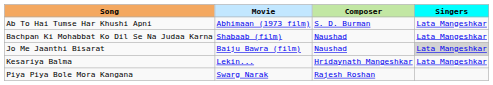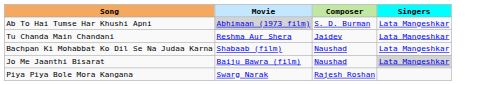 <table class="wikitable sortable">
 <tr>
 <th style="background:#f4a860">Song</th>
 <th style="background:#c2e7ff">Movie</th>
 <th style="background:#c2e7a3">Composer</th>
 <th style="background:#00ffff">Singers</th>
 </tr>
 <tr>
 <td>Ab To Hai Tumse Har Khushi Apni</td>
-<td><a href='#'>Abhimaan (1973 film)</a></td>
+<td style="background: lightgrey;"><a href='#'>Abhimaan (1973 film)</a></td>
 <td><a href='#'>S. D. Burman</a></td>
+<td><a href='#'>Lata Mangeshkar</a></td>
+</tr>
+<tr>
+<td>Tu Chanda Main Chandani</td>
+<td><a href='#'>Reshma Aur Shera</a></td>
+<td><a href='#'>Jaidev</a></td>
 <td><a href='#'>Lata Mangeshkar</a></td>
 </tr>
 <tr>
 <td>Bachpan Ki Mohabbat Ko Dil Se Na Judaa Karna</td>
 <td><a href='#'>Shabaab (film)</a></td>
 <td><a href='#'>Naushad</a></td>
 <td><a href='#'>Lata Mangeshkar</a></td>
 </tr>
 <tr>
 <td>Jo Me Jaanthi Bisarat</td>
 <td><a href='#'>Baiju Bawra (film)</a></td>
 <td><a href='#'>Naushad</a></td>
 <td style="background: lightgrey;"><a href='#'>Lata Mangeshkar</a></td>
 </tr>
 <tr>
-<td>Kesariya Balma</td>
-<td><a href='#'>Lekin...</a></td>
-<td><a href='#'>Hridaynath Mangeshkar</a></td>
-<td><a href='#'>Lata Mangeshkar</a></td>
-</tr>
-<tr>
 <td>Piya Piya Bole Mora Kangana</td>
 <td><a href='#'>Swarg Narak</a></td>
 <td><a href='#'>Rajesh Roshan</a></td>
 <td></td>
 </tr>
 </table>
